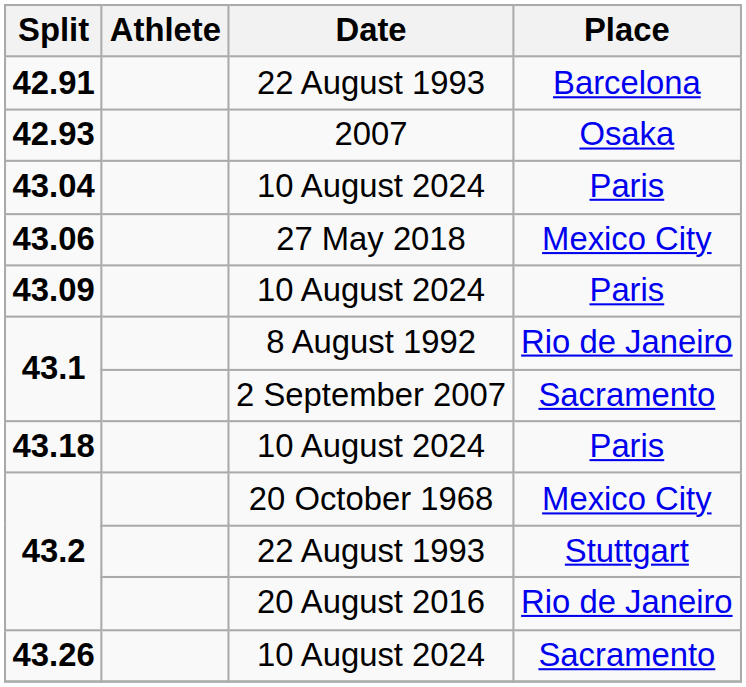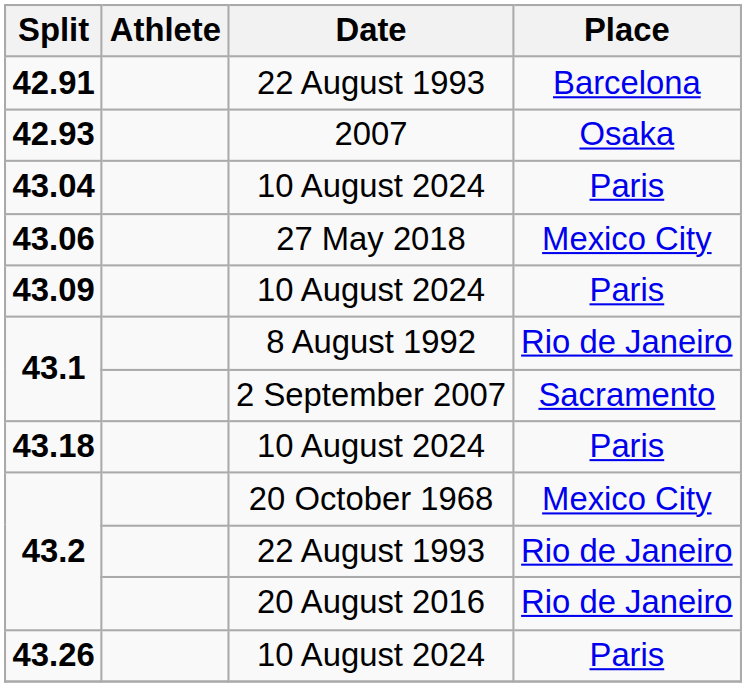 <table class="wikitable sortable" style="text-align:center;">
 <tr>
 <th>Split</th>
 <th>Athlete</th>
 <th>Date</th>
 <th>Place</th>
 </tr>
 <tr>
 <td><strong>42.91</strong></td>
 <td style="text-align:left"></td>
 <td>22 August 1993</td>
 <td><a href='#'>Barcelona</a></td>
 </tr>
 <tr>
 <td><strong>42.93</strong></td>
 <td style="text-align:left"></td>
 <td> 2007</td>
 <td><a href='#'>Osaka</a></td>
 </tr>
 <tr>
 <td><strong>43.04</strong></td>
 <td style="text-align:left"></td>
 <td>10 August 2024</td>
 <td><a href='#'>Paris</a></td>
 </tr>
 <tr>
 <td><strong>43.06</strong></td>
 <td style="text-align:left"></td>
 <td>27 May 2018</td>
 <td><a href='#'>Mexico City</a></td>
 </tr>
 <tr>
 <td><strong>43.09</strong></td>
 <td style="text-align:left"></td>
 <td>10 August 2024</td>
 <td><a href='#'>Paris</a></td>
 </tr>
 <tr>
 <td rowspan="2"><strong>43.1</strong></td>
 <td style="text-align:left"></td>
 <td>8 August 1992</td>
 <td><a href='#'>Rio de Janeiro</a></td>
 </tr>
 <tr>
 <td style="text-align:left"></td>
 <td>2 September 2007</td>
 <td><a href='#'>Sacramento</a></td>
 </tr>
 <tr>
 <td><strong>43.18</strong></td>
 <td style="text-align:left"></td>
 <td>10 August 2024</td>
 <td><a href='#'>Paris</a></td>
 </tr>
 <tr>
 <td rowspan="3"><strong>43.2</strong></td>
 <td style="text-align:left"></td>
 <td>20 October 1968</td>
 <td><a href='#'>Mexico City</a></td>
 </tr>
 <tr>
 <td style="text-align:left"></td>
 <td>22 August 1993</td>
-<td><a href='#'>Stuttgart</a></td>
+<td><a href='#'>Rio de Janeiro</a></td>
 </tr>
 <tr>
 <td style="text-align:left"></td>
 <td>20 August 2016</td>
 <td><a href='#'>Rio de Janeiro</a></td>
 </tr>
 <tr>
 <td><strong>43.26</strong></td>
 <td style="text-align:left"></td>
 <td>10 August 2024</td>
-<td><a href='#'>Sacramento</a></td>
+<td><a href='#'>Paris</a></td>
 </tr>
 <tr>
 </tr>
 </table>
